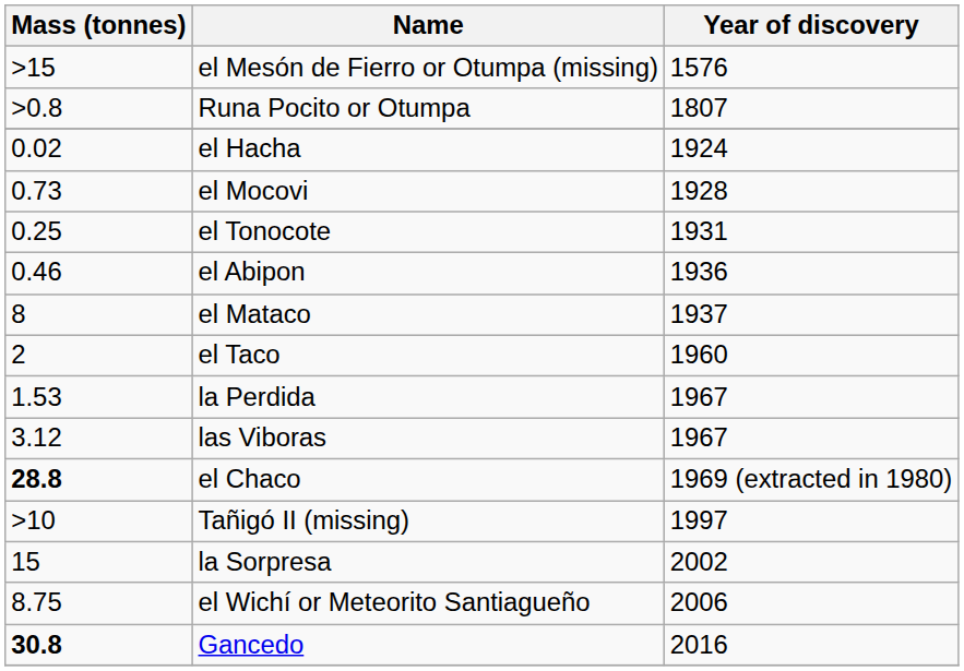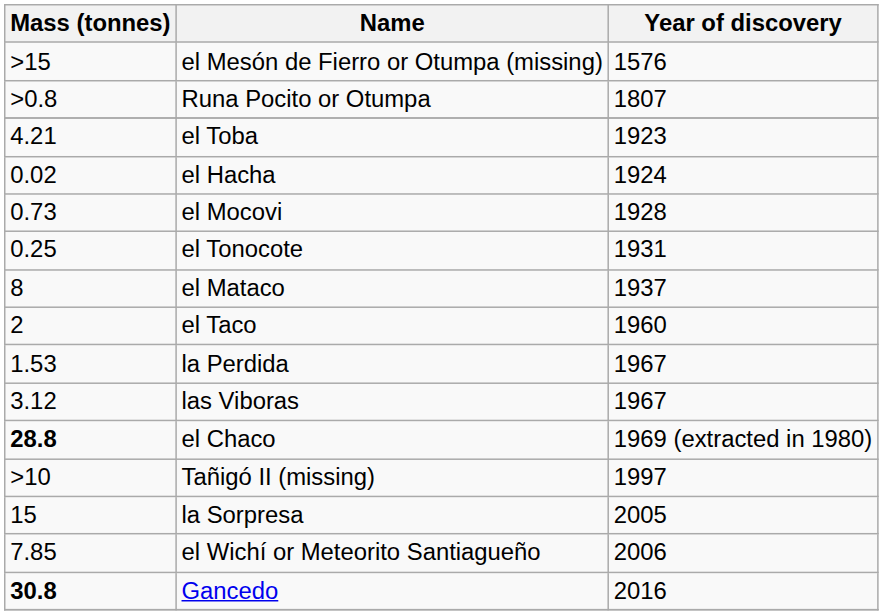 <table class="wikitable sortable">
 <tr>
 <th>Mass (tonnes)</th>
 <th>Name</th>
 <th>Year of discovery</th>
 </tr>
 <tr>
 <td>>15</td>
 <td>el Mesón de Fierro or Otumpa (missing)</td>
 <td>1576</td>
 </tr>
 <tr>
 <td>>0.8</td>
 <td>Runa Pocito or Otumpa</td>
 <td>1807</td>
 </tr>
 <tr>
 </tr>
 <tr>
+<td>4.21</td>
+<td>el Toba</td>
+<td>1923</td>
+</tr>
+<tr>
 <td>0.02</td>
 <td>el Hacha</td>
 <td>1924</td>
 </tr>
 <tr>
 <td>0.73</td>
 <td>el Mocovi</td>
 <td>1928</td>
 </tr>
 <tr>
 <td>0.25</td>
 <td>el Tonocote</td>
 <td>1931</td>
-</tr>
-<tr>
-<td>0.46</td>
-<td>el Abipon</td>
-<td>1936</td>
 </tr>
 <tr>
 <td>8</td>
 <td>el Mataco</td>
 <td>1937</td>
 </tr>
 <tr>
 <td>2</td>
 <td>el Taco</td>
 <td>1960</td>
 </tr>
 <tr>
 <td>1.53</td>
 <td>la Perdida</td>
 <td>1967</td>
 </tr>
 <tr>
 <td>3.12</td>
 <td>las Viboras</td>
 <td>1967</td>
 </tr>
 <tr>
 <td><strong>28.8</strong></td>
 <td>el Chaco</td>
 <td>1969 (extracted in 1980)</td>
 </tr>
 <tr>
 <td>>10</td>
 <td>Tañigó II (missing)</td>
 <td>1997</td>
 </tr>
 <tr>
 <td>15</td>
 <td>la Sorpresa</td>
-<td>2002</td>
+<td>2005</td>
 </tr>
 <tr>
-<td>8.75</td>
+<td>7.85</td>
 <td>el Wichí or Meteorito Santiagueño</td>
 <td>2006</td>
 </tr>
 <tr>
 <td><strong>30.8</strong></td>
 <td><a href='#'>Gancedo</a></td>
 <td>2016</td>
 </tr>
 <tr>
 </tr>
 </table>
